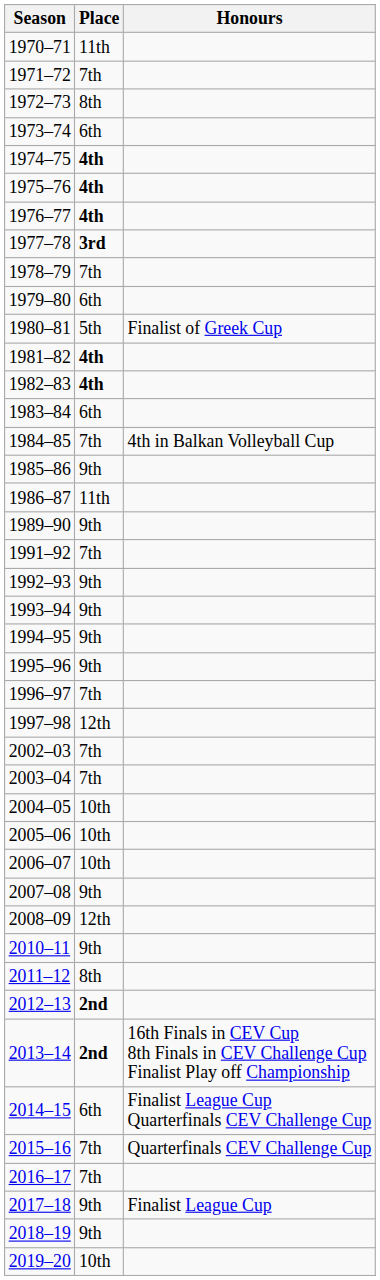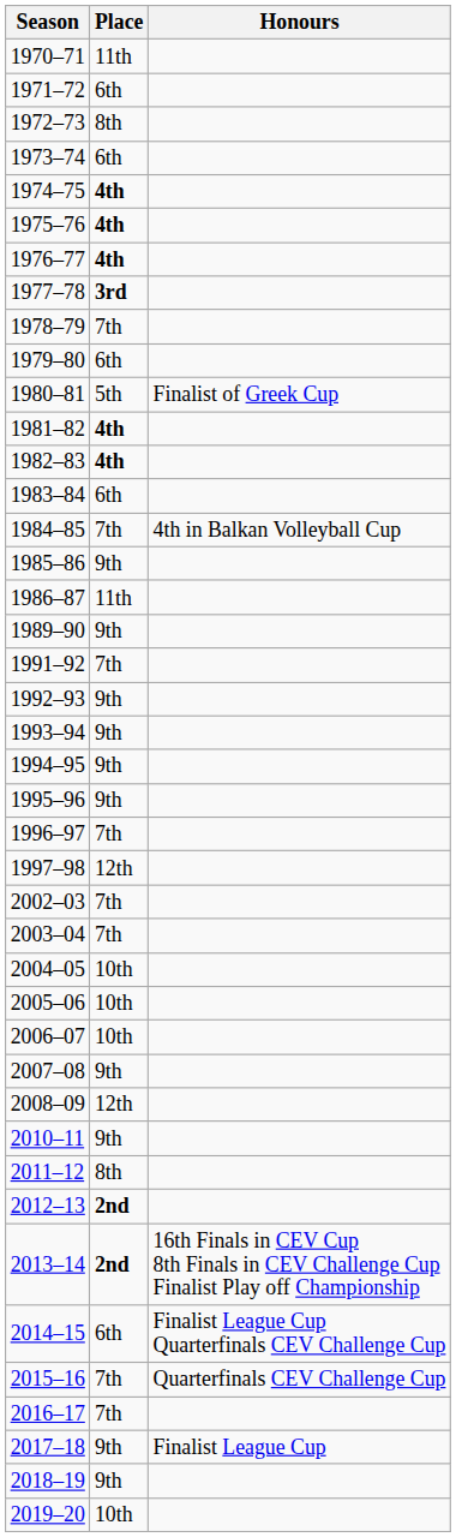 <table class="wikitable">
 <tr>
 <th>Season</th>
 <th>Place</th>
 <th>Honours</th>
 </tr>
 <tr>
 <td>1970–71</td>
 <td>11th</td>
 <td></td>
 </tr>
 <tr>
 <td>1971–72</td>
-<td>7th</td>
+<td>6th</td>
 <td></td>
 </tr>
 <tr>
 <td>1972–73</td>
 <td>8th</td>
 <td></td>
 </tr>
 <tr>
 <td>1973–74</td>
 <td>6th</td>
 <td></td>
 </tr>
 <tr>
 <td>1974–75</td>
 <td><strong>4th</strong></td>
 <td></td>
 </tr>
 <tr>
 <td>1975–76</td>
 <td><strong>4th</strong></td>
 <td></td>
 </tr>
 <tr>
 <td>1976–77</td>
 <td><strong>4th</strong></td>
 <td></td>
 </tr>
 <tr>
 <td>1977–78</td>
 <td><strong>3rd</strong></td>
 <td></td>
 </tr>
 <tr>
 <td>1978–79</td>
 <td>7th</td>
 <td></td>
 </tr>
 <tr>
 <td>1979–80</td>
 <td>6th</td>
 <td></td>
 </tr>
 <tr>
 <td>1980–81</td>
 <td>5th</td>
 <td>Finalist of <a href='#'>Greek Cup</a></td>
 </tr>
 <tr>
 <td>1981–82</td>
 <td><strong>4th</strong></td>
 <td></td>
 </tr>
 <tr>
 <td>1982–83</td>
 <td><strong>4th</strong></td>
 <td></td>
 </tr>
 <tr>
 <td>1983–84</td>
 <td>6th</td>
 <td></td>
 </tr>
 <tr>
 <td>1984–85</td>
 <td>7th</td>
 <td>4th in Balkan Volleyball Cup</td>
 </tr>
 <tr>
 <td>1985–86</td>
 <td>9th</td>
 <td></td>
 </tr>
 <tr>
 <td>1986–87</td>
 <td>11th</td>
 <td></td>
 </tr>
 <tr>
 <td>1989–90</td>
 <td>9th</td>
 <td></td>
 </tr>
 <tr>
 <td>1991–92</td>
 <td>7th</td>
 <td></td>
 </tr>
 <tr>
 <td>1992–93</td>
 <td>9th</td>
 <td></td>
 </tr>
 <tr>
 <td>1993–94</td>
 <td>9th</td>
 <td></td>
 </tr>
 <tr>
 <td>1994–95</td>
 <td>9th</td>
 <td></td>
 </tr>
 <tr>
 <td>1995–96</td>
 <td>9th</td>
 <td></td>
 </tr>
 <tr>
 <td>1996–97</td>
 <td>7th</td>
 <td></td>
 </tr>
 <tr>
 <td>1997–98</td>
 <td>12th</td>
 <td></td>
 </tr>
 <tr>
 <td>2002–03</td>
 <td>7th</td>
 <td></td>
 </tr>
 <tr>
 <td>2003–04</td>
 <td>7th</td>
 <td></td>
 </tr>
 <tr>
 <td>2004–05</td>
 <td>10th</td>
 <td></td>
 </tr>
 <tr>
 <td>2005–06</td>
 <td>10th</td>
 <td></td>
 </tr>
 <tr>
 <td>2006–07</td>
 <td>10th</td>
 <td></td>
 </tr>
 <tr>
 <td>2007–08</td>
 <td>9th</td>
 <td></td>
 </tr>
 <tr>
 <td>2008–09</td>
 <td>12th</td>
 <td></td>
 </tr>
 <tr>
 <td><a href='#'>2010–11</a></td>
 <td>9th</td>
 <td></td>
 </tr>
 <tr>
 <td><a href='#'>2011–12</a></td>
 <td>8th</td>
 <td></td>
 </tr>
 <tr>
 <td><a href='#'>2012–13</a></td>
 <td><strong>2nd</strong></td>
 <td></td>
 </tr>
 <tr>
 <td><a href='#'>2013–14</a></td>
 <td><strong>2nd</strong></td>
 <td>16th Finals in <a href='#'>CEV Cup</a><br>8th Finals in <a href='#'>CEV Challenge Cup</a><br>Finalist Play off <a href='#'>Championship</a></td>
 </tr>
 <tr>
 <td><a href='#'>2014–15</a></td>
 <td>6th</td>
 <td>Finalist <a href='#'>League Cup</a><br>Quarterfinals <a href='#'>CEV Challenge Cup</a></td>
 </tr>
 <tr>
 <td><a href='#'>2015–16</a></td>
 <td>7th</td>
 <td>Quarterfinals <a href='#'>CEV Challenge Cup</a></td>
 </tr>
 <tr>
 <td><a href='#'>2016–17</a></td>
 <td>7th</td>
 <td></td>
 </tr>
 <tr>
 <td><a href='#'>2017–18</a></td>
 <td>9th</td>
 <td>Finalist <a href='#'>League Cup</a></td>
 </tr>
 <tr>
 <td><a href='#'>2018–19</a></td>
 <td>9th</td>
 <td></td>
 </tr>
 <tr>
 <td><a href='#'>2019–20</a></td>
 <td>10th</td>
 <td></td>
 </tr>
 </table>
